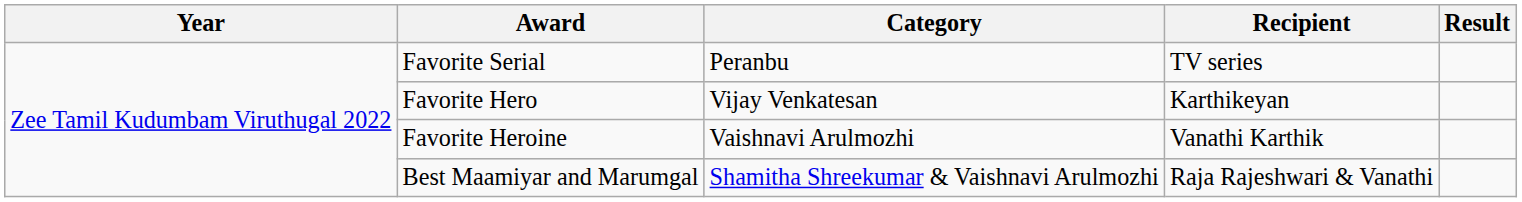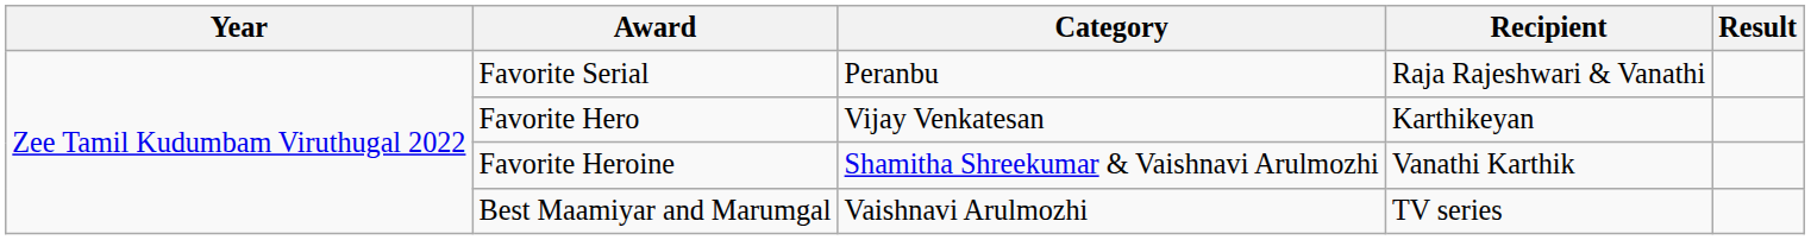 <table class="wikitable">
 <tr>
 <th>Year</th>
 <th>Award</th>
 <th>Category</th>
 <th>Recipient</th>
 <th>Result</th>
 </tr>
 <tr>
 <td rowspan="4"><a href='#'>Zee Tamil Kudumbam Viruthugal 2022</a></td>
 <td>Favorite Serial</td>
 <td>Peranbu</td>
-<td>TV series</td>
+<td>Raja Rajeshwari & Vanathi</td>
 <td></td>
 </tr>
 <tr>
 <td>Favorite Hero</td>
 <td>Vijay Venkatesan</td>
 <td>Karthikeyan</td>
 <td></td>
 </tr>
 <tr>
 <td>Favorite Heroine</td>
-<td>Vaishnavi Arulmozhi</td>
+<td><a href='#'>Shamitha Shreekumar</a> & Vaishnavi Arulmozhi</td>
 <td>Vanathi Karthik</td>
 <td></td>
 </tr>
 <tr>
 <td>Best Maamiyar and Marumgal</td>
-<td><a href='#'>Shamitha Shreekumar</a> & Vaishnavi Arulmozhi</td>
-<td>Raja Rajeshwari & Vanathi</td>
+<td>Vaishnavi Arulmozhi</td>
+<td>TV series</td>
 <td></td>
 </tr>
 </table>
